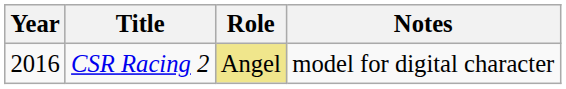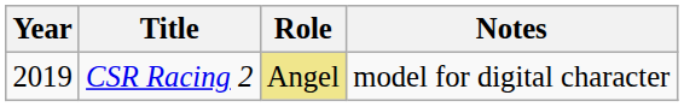 <table class="wikitable">
 <tr>
 <th>Year</th>
 <th>Title</th>
 <th>Role</th>
 <th>Notes</th>
 </tr>
 <tr>
-<td>2016</td>
+<td>2019</td>
 <td><em><a href='#'>CSR Racing</a> 2</em></td>
 <td style="background: khaki;">Angel</td>
 <td>model for digital character</td>
 </tr>
 </table>
